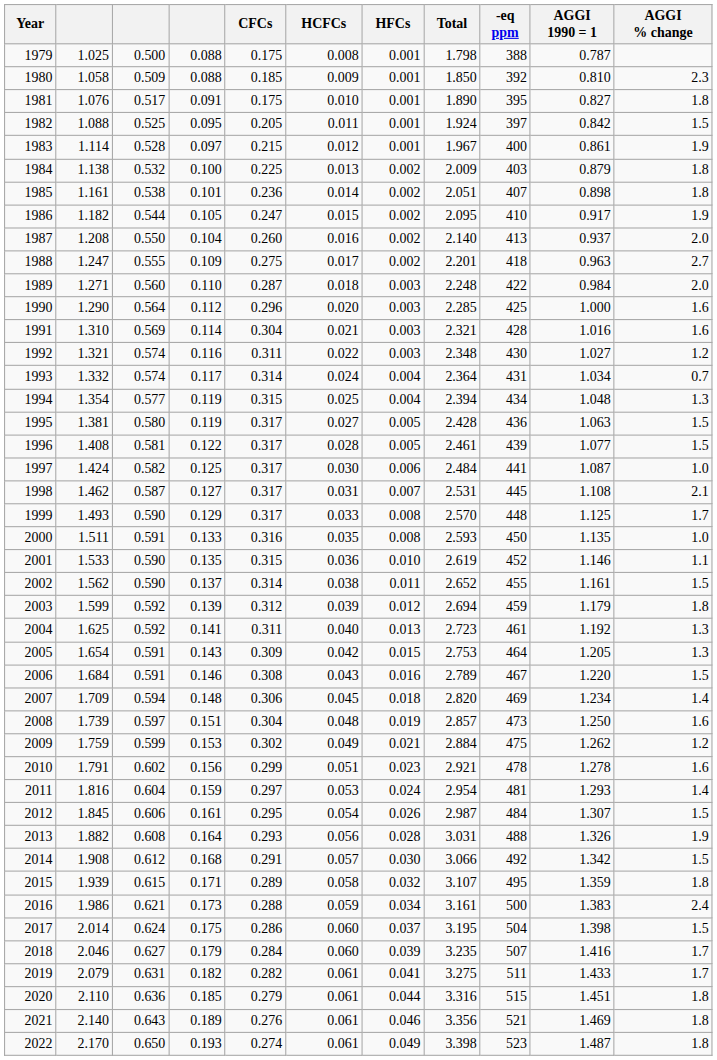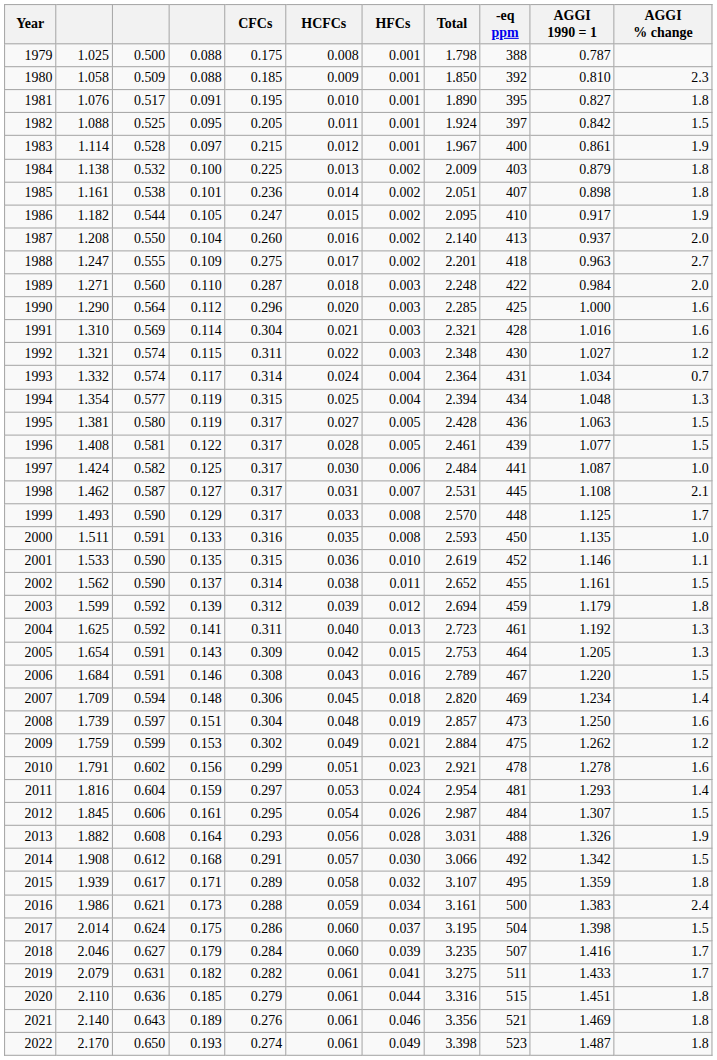 <table class="wikitable" style="text-align:right; font-size:0.8em; width:650px">
 <tr>
 <th>Year</th>
 <th></th>
 <th></th>
 <th></th>
 <th>CFCs</th>
 <th>HCFCs</th>
 <th>HFCs</th>
 <th>Total</th>
 <th>-eq<br><a href='#'>ppm</a></th>
 <th>AGGI<br>1990 = 1</th>
 <th>AGGI<br>% change</th>
 </tr>
 <tr>
 <td>1979</td>
 <td>1.025</td>
 <td>0.500</td>
 <td>0.088</td>
 <td>0.175</td>
 <td>0.008</td>
 <td>0.001</td>
 <td>1.798</td>
 <td>388</td>
 <td>0.787</td>
 <td></td>
 </tr>
 <tr>
 <td>1980</td>
 <td>1.058</td>
 <td>0.509</td>
 <td>0.088</td>
 <td>0.185</td>
 <td>0.009</td>
 <td>0.001</td>
 <td>1.850</td>
 <td>392</td>
 <td>0.810</td>
 <td>2.3</td>
 </tr>
 <tr>
 <td>1981</td>
 <td>1.076</td>
 <td>0.517</td>
 <td>0.091</td>
-<td>0.175</td>
+<td>0.195</td>
 <td>0.010</td>
 <td>0.001</td>
 <td>1.890</td>
 <td>395</td>
 <td>0.827</td>
 <td>1.8</td>
 </tr>
 <tr>
 <td>1982</td>
 <td>1.088</td>
 <td>0.525</td>
 <td>0.095</td>
 <td>0.205</td>
 <td>0.011</td>
 <td>0.001</td>
 <td>1.924</td>
 <td>397</td>
 <td>0.842</td>
 <td>1.5</td>
 </tr>
 <tr>
 <td>1983</td>
 <td>1.114</td>
 <td>0.528</td>
 <td>0.097</td>
 <td>0.215</td>
 <td>0.012</td>
 <td>0.001</td>
 <td>1.967</td>
 <td>400</td>
 <td>0.861</td>
 <td>1.9</td>
 </tr>
 <tr>
 <td>1984</td>
 <td>1.138</td>
 <td>0.532</td>
 <td>0.100</td>
 <td>0.225</td>
 <td>0.013</td>
 <td>0.002</td>
 <td>2.009</td>
 <td>403</td>
 <td>0.879</td>
 <td>1.8</td>
 </tr>
 <tr>
 <td>1985</td>
 <td>1.161</td>
 <td>0.538</td>
 <td>0.101</td>
 <td>0.236</td>
 <td>0.014</td>
 <td>0.002</td>
 <td>2.051</td>
 <td>407</td>
 <td>0.898</td>
 <td>1.8</td>
 </tr>
 <tr>
 <td>1986</td>
 <td>1.182</td>
 <td>0.544</td>
 <td>0.105</td>
 <td>0.247</td>
 <td>0.015</td>
 <td>0.002</td>
 <td>2.095</td>
 <td>410</td>
 <td>0.917</td>
 <td>1.9</td>
 </tr>
 <tr>
 <td>1987</td>
 <td>1.208</td>
 <td>0.550</td>
 <td>0.104</td>
 <td>0.260</td>
 <td>0.016</td>
 <td>0.002</td>
 <td>2.140</td>
 <td>413</td>
 <td>0.937</td>
 <td>2.0</td>
 </tr>
 <tr>
 <td>1988</td>
 <td>1.247</td>
 <td>0.555</td>
 <td>0.109</td>
 <td>0.275</td>
 <td>0.017</td>
 <td>0.002</td>
 <td>2.201</td>
 <td>418</td>
 <td>0.963</td>
 <td>2.7</td>
 </tr>
 <tr>
 <td>1989</td>
 <td>1.271</td>
 <td>0.560</td>
 <td>0.110</td>
 <td>0.287</td>
 <td>0.018</td>
 <td>0.003</td>
 <td>2.248</td>
 <td>422</td>
 <td>0.984</td>
 <td>2.0</td>
 </tr>
 <tr>
 <td>1990</td>
 <td>1.290</td>
 <td>0.564</td>
 <td>0.112</td>
 <td>0.296</td>
 <td>0.020</td>
 <td>0.003</td>
 <td>2.285</td>
 <td>425</td>
 <td>1.000</td>
 <td>1.6</td>
 </tr>
 <tr>
 <td>1991</td>
 <td>1.310</td>
 <td>0.569</td>
 <td>0.114</td>
 <td>0.304</td>
 <td>0.021</td>
 <td>0.003</td>
 <td>2.321</td>
 <td>428</td>
 <td>1.016</td>
 <td>1.6</td>
 </tr>
 <tr>
 <td>1992</td>
 <td>1.321</td>
 <td>0.574</td>
-<td>0.116</td>
+<td>0.115</td>
 <td>0.311</td>
 <td>0.022</td>
 <td>0.003</td>
 <td>2.348</td>
 <td>430</td>
 <td>1.027</td>
 <td>1.2</td>
 </tr>
 <tr>
 <td>1993</td>
 <td>1.332</td>
 <td>0.574</td>
 <td>0.117</td>
 <td>0.314</td>
 <td>0.024</td>
 <td>0.004</td>
 <td>2.364</td>
 <td>431</td>
 <td>1.034</td>
 <td>0.7</td>
 </tr>
 <tr>
 <td>1994</td>
 <td>1.354</td>
 <td>0.577</td>
 <td>0.119</td>
 <td>0.315</td>
 <td>0.025</td>
 <td>0.004</td>
 <td>2.394</td>
 <td>434</td>
 <td>1.048</td>
 <td>1.3</td>
 </tr>
 <tr>
 <td>1995</td>
 <td>1.381</td>
 <td>0.580</td>
 <td>0.119</td>
 <td>0.317</td>
 <td>0.027</td>
 <td>0.005</td>
 <td>2.428</td>
 <td>436</td>
 <td>1.063</td>
 <td>1.5</td>
 </tr>
 <tr>
 <td>1996</td>
 <td>1.408</td>
 <td>0.581</td>
 <td>0.122</td>
 <td>0.317</td>
 <td>0.028</td>
 <td>0.005</td>
 <td>2.461</td>
 <td>439</td>
 <td>1.077</td>
 <td>1.5</td>
 </tr>
 <tr>
 <td>1997</td>
 <td>1.424</td>
 <td>0.582</td>
 <td>0.125</td>
 <td>0.317</td>
 <td>0.030</td>
 <td>0.006</td>
 <td>2.484</td>
 <td>441</td>
 <td>1.087</td>
 <td>1.0</td>
 </tr>
 <tr>
 <td>1998</td>
 <td>1.462</td>
 <td>0.587</td>
 <td>0.127</td>
 <td>0.317</td>
 <td>0.031</td>
 <td>0.007</td>
 <td>2.531</td>
 <td>445</td>
 <td>1.108</td>
 <td>2.1</td>
 </tr>
 <tr>
 <td>1999</td>
 <td>1.493</td>
 <td>0.590</td>
 <td>0.129</td>
 <td>0.317</td>
 <td>0.033</td>
 <td>0.008</td>
 <td>2.570</td>
 <td>448</td>
 <td>1.125</td>
 <td>1.7</td>
 </tr>
 <tr>
 <td>2000</td>
 <td>1.511</td>
 <td>0.591</td>
 <td>0.133</td>
 <td>0.316</td>
 <td>0.035</td>
 <td>0.008</td>
 <td>2.593</td>
 <td>450</td>
 <td>1.135</td>
 <td>1.0</td>
 </tr>
 <tr>
 <td>2001</td>
 <td>1.533</td>
 <td>0.590</td>
 <td>0.135</td>
 <td>0.315</td>
 <td>0.036</td>
 <td>0.010</td>
 <td>2.619</td>
 <td>452</td>
 <td>1.146</td>
 <td>1.1</td>
 </tr>
 <tr>
 <td>2002</td>
 <td>1.562</td>
 <td>0.590</td>
 <td>0.137</td>
 <td>0.314</td>
 <td>0.038</td>
 <td>0.011</td>
 <td>2.652</td>
 <td>455</td>
 <td>1.161</td>
 <td>1.5</td>
 </tr>
 <tr>
 <td>2003</td>
 <td>1.599</td>
 <td>0.592</td>
 <td>0.139</td>
 <td>0.312</td>
 <td>0.039</td>
 <td>0.012</td>
 <td>2.694</td>
 <td>459</td>
 <td>1.179</td>
 <td>1.8</td>
 </tr>
 <tr>
 <td>2004</td>
 <td>1.625</td>
 <td>0.592</td>
 <td>0.141</td>
 <td>0.311</td>
 <td>0.040</td>
 <td>0.013</td>
 <td>2.723</td>
 <td>461</td>
 <td>1.192</td>
 <td>1.3</td>
 </tr>
 <tr>
 <td>2005</td>
 <td>1.654</td>
 <td>0.591</td>
 <td>0.143</td>
 <td>0.309</td>
 <td>0.042</td>
 <td>0.015</td>
 <td>2.753</td>
 <td>464</td>
 <td>1.205</td>
 <td>1.3</td>
 </tr>
 <tr>
 <td>2006</td>
 <td>1.684</td>
 <td>0.591</td>
 <td>0.146</td>
 <td>0.308</td>
 <td>0.043</td>
 <td>0.016</td>
 <td>2.789</td>
 <td>467</td>
 <td>1.220</td>
 <td>1.5</td>
 </tr>
 <tr>
 <td>2007</td>
 <td>1.709</td>
 <td>0.594</td>
 <td>0.148</td>
 <td>0.306</td>
 <td>0.045</td>
 <td>0.018</td>
 <td>2.820</td>
 <td>469</td>
 <td>1.234</td>
 <td>1.4</td>
 </tr>
 <tr>
 <td>2008</td>
 <td>1.739</td>
 <td>0.597</td>
 <td>0.151</td>
 <td>0.304</td>
 <td>0.048</td>
 <td>0.019</td>
 <td>2.857</td>
 <td>473</td>
 <td>1.250</td>
 <td>1.6</td>
 </tr>
 <tr>
 <td>2009</td>
 <td>1.759</td>
 <td>0.599</td>
 <td>0.153</td>
 <td>0.302</td>
 <td>0.049</td>
 <td>0.021</td>
 <td>2.884</td>
 <td>475</td>
 <td>1.262</td>
 <td>1.2</td>
 </tr>
 <tr>
 <td>2010</td>
 <td>1.791</td>
 <td>0.602</td>
 <td>0.156</td>
 <td>0.299</td>
 <td>0.051</td>
 <td>0.023</td>
 <td>2.921</td>
 <td>478</td>
 <td>1.278</td>
 <td>1.6</td>
 </tr>
 <tr>
 <td>2011</td>
 <td>1.816</td>
 <td>0.604</td>
 <td>0.159</td>
 <td>0.297</td>
 <td>0.053</td>
 <td>0.024</td>
 <td>2.954</td>
 <td>481</td>
 <td>1.293</td>
 <td>1.4</td>
 </tr>
 <tr>
 <td>2012</td>
 <td>1.845</td>
 <td>0.606</td>
 <td>0.161</td>
 <td>0.295</td>
 <td>0.054</td>
 <td>0.026</td>
 <td>2.987</td>
 <td>484</td>
 <td>1.307</td>
 <td>1.5</td>
 </tr>
 <tr>
 <td>2013</td>
 <td>1.882</td>
 <td>0.608</td>
 <td>0.164</td>
 <td>0.293</td>
 <td>0.056</td>
 <td>0.028</td>
 <td>3.031</td>
 <td>488</td>
 <td>1.326</td>
 <td>1.9</td>
 </tr>
 <tr>
 <td>2014</td>
 <td>1.908</td>
 <td>0.612</td>
 <td>0.168</td>
 <td>0.291</td>
 <td>0.057</td>
 <td>0.030</td>
 <td>3.066</td>
 <td>492</td>
 <td>1.342</td>
 <td>1.5</td>
 </tr>
 <tr>
 <td>2015</td>
 <td>1.939</td>
-<td>0.615</td>
+<td>0.617</td>
 <td>0.171</td>
 <td>0.289</td>
 <td>0.058</td>
 <td>0.032</td>
 <td>3.107</td>
 <td>495</td>
 <td>1.359</td>
 <td>1.8</td>
 </tr>
 <tr>
 <td>2016</td>
 <td>1.986</td>
 <td>0.621</td>
 <td>0.173</td>
 <td>0.288</td>
 <td>0.059</td>
 <td>0.034</td>
 <td>3.161</td>
 <td>500</td>
 <td>1.383</td>
 <td>2.4</td>
 </tr>
 <tr>
 <td>2017</td>
 <td>2.014</td>
 <td>0.624</td>
 <td>0.175</td>
 <td>0.286</td>
 <td>0.060</td>
 <td>0.037</td>
 <td>3.195</td>
 <td>504</td>
 <td>1.398</td>
 <td>1.5</td>
 </tr>
 <tr>
 <td>2018</td>
 <td>2.046</td>
 <td>0.627</td>
 <td>0.179</td>
 <td>0.284</td>
 <td>0.060</td>
 <td>0.039</td>
 <td>3.235</td>
 <td>507</td>
 <td>1.416</td>
 <td>1.7</td>
 </tr>
 <tr>
 <td>2019</td>
 <td>2.079</td>
 <td>0.631</td>
 <td>0.182</td>
 <td>0.282</td>
 <td>0.061</td>
 <td>0.041</td>
 <td>3.275</td>
 <td>511</td>
 <td>1.433</td>
 <td>1.7</td>
 </tr>
 <tr>
 <td>2020</td>
 <td>2.110</td>
 <td>0.636</td>
 <td>0.185</td>
 <td>0.279</td>
 <td>0.061</td>
 <td>0.044</td>
 <td>3.316</td>
 <td>515</td>
 <td>1.451</td>
 <td>1.8</td>
 </tr>
 <tr>
 <td>2021</td>
 <td>2.140</td>
 <td>0.643</td>
 <td>0.189</td>
 <td>0.276</td>
 <td>0.061</td>
 <td>0.046</td>
 <td>3.356</td>
 <td>521</td>
 <td>1.469</td>
 <td>1.8</td>
 </tr>
 <tr>
 <td>2022</td>
 <td>2.170</td>
 <td>0.650</td>
 <td>0.193</td>
 <td>0.274</td>
 <td>0.061</td>
 <td>0.049</td>
 <td>3.398</td>
 <td>523</td>
 <td>1.487</td>
 <td>1.8</td>
 </tr>
 </table>
